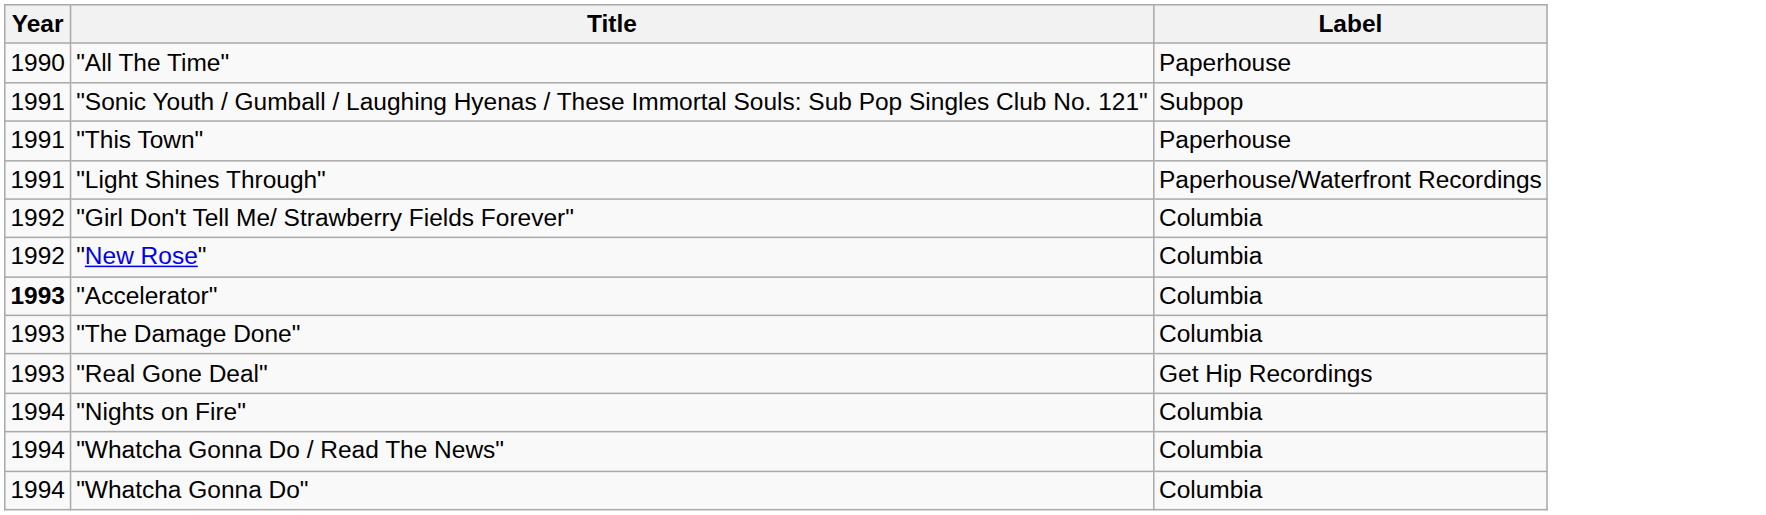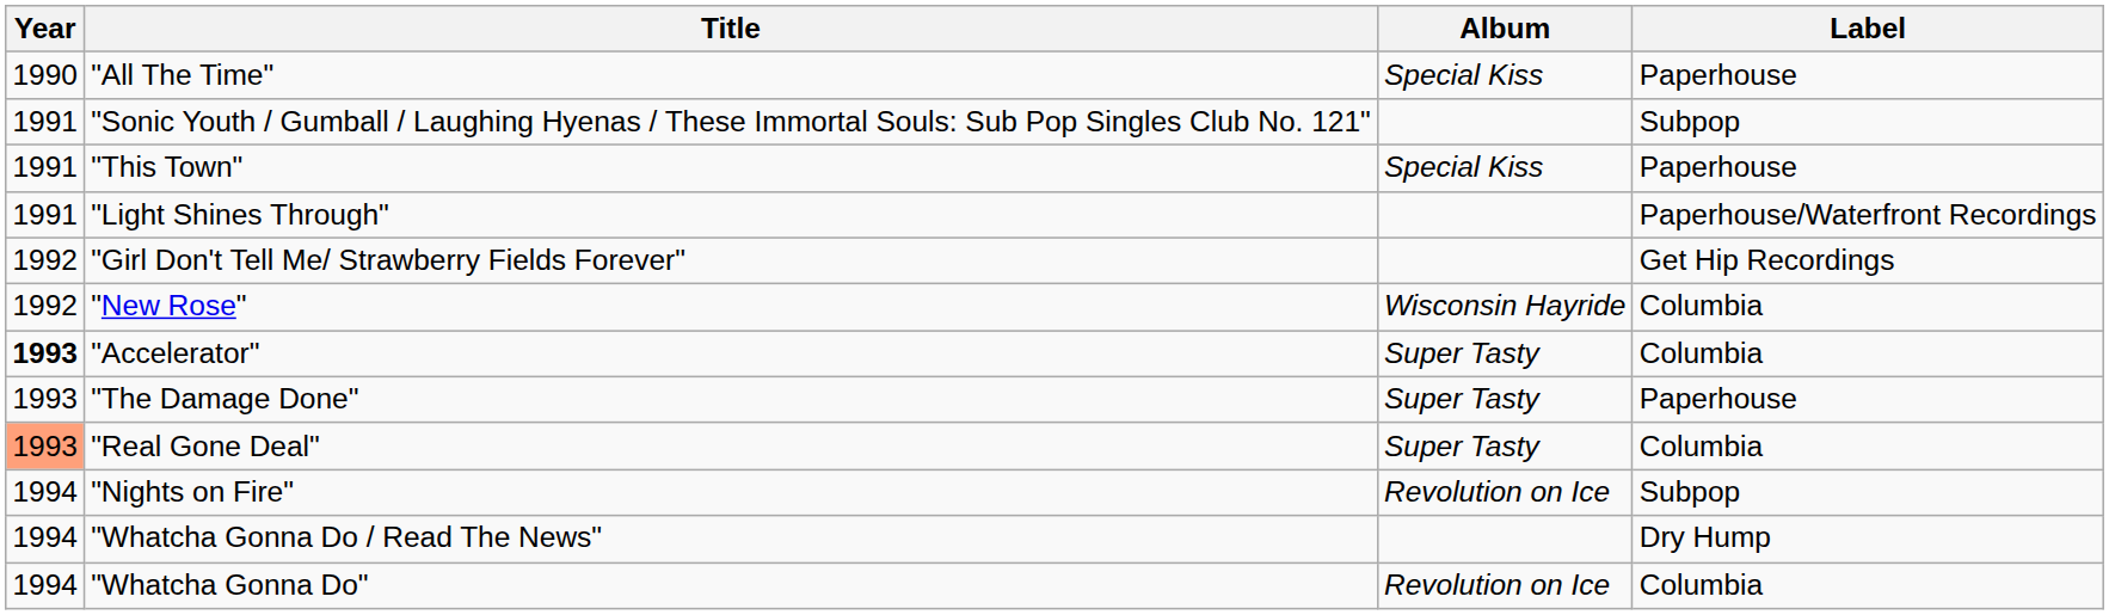 <table class="wikitable">
 <tr>
 <th>Year</th>
 <th>Title</th>
+<th>Album</th>
 <th>Label</th>
 </tr>
 <tr>
 <td>1990</td>
 <td>"All The Time"</td>
+<td><em>Special Kiss</em></td>
 <td>Paperhouse</td>
 </tr>
 <tr>
 <td>1991</td>
 <td>"Sonic Youth / Gumball / Laughing Hyenas / These Immortal Souls: Sub Pop Singles Club No. 121"</td>
+<td></td>
 <td>Subpop</td>
 </tr>
 <tr>
 <td>1991</td>
 <td>"This Town"</td>
+<td><em>Special Kiss</em></td>
 <td>Paperhouse</td>
 </tr>
 <tr>
 <td>1991</td>
 <td>"Light Shines Through"</td>
+<td></td>
 <td>Paperhouse/Waterfront Recordings</td>
 </tr>
 <tr>
 <td>1992</td>
 <td>"Girl Don't Tell Me/ Strawberry Fields Forever"</td>
-<td>Columbia</td>
+<td></td>
+<td>Get Hip Recordings</td>
 </tr>
 <tr>
 <td>1992</td>
 <td>"<a href='#'>New Rose</a>"</td>
+<td><em>Wisconsin Hayride</em></td>
 <td>Columbia</td>
 </tr>
 <tr>
 <td><strong>1993</strong></td>
 <td>"Accelerator"</td>
+<td><em>Super Tasty</em></td>
 <td>Columbia</td>
 </tr>
 <tr>
 <td>1993</td>
 <td>"The Damage Done"</td>
-<td>Columbia</td>
+<td><em>Super Tasty</em></td>
+<td>Paperhouse</td>
 </tr>
 <tr>
-<td>1993</td>
+<td style="background: lightsalmon;">1993</td>
 <td>"Real Gone Deal"</td>
-<td>Get Hip Recordings</td>
+<td><em>Super Tasty</em></td>
+<td>Columbia</td>
 </tr>
 <tr>
 <td>1994</td>
 <td>"Nights on Fire"</td>
-<td>Columbia</td>
+<td><em>Revolution on Ice</em></td>
+<td>Subpop</td>
 </tr>
 <tr>
 <td>1994</td>
 <td>"Whatcha Gonna Do / Read The News"</td>
-<td>Columbia</td>
+<td></td>
+<td>Dry Hump</td>
 </tr>
 <tr>
 <td>1994</td>
 <td>"Whatcha Gonna Do"</td>
+<td><em>Revolution on Ice</em></td>
 <td>Columbia</td>
 </tr>
 </table>
